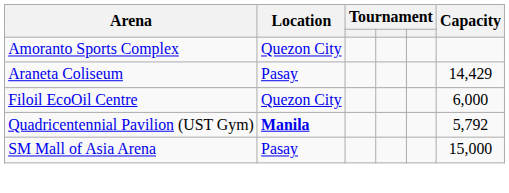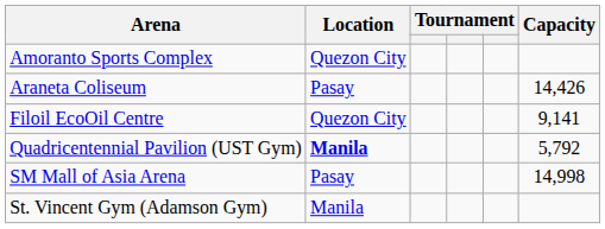 <table class="wikitable">
 <tr>
 <th rowspan="2">Arena</th>
 <th rowspan="2">Location</th>
 <th colspan="3">Tournament</th>
 <th rowspan="2">Capacity</th>
 </tr>
 <tr>
 <th></th>
 <th></th>
 <th></th>
 </tr>
 <tr>
 <td><a href='#'>Amoranto Sports Complex</a></td>
 <td><a href='#'>Quezon City</a></td>
 <td></td>
 <td></td>
 <td align="center"></td>
 <td></td>
 </tr>
 <tr>
 <td><a href='#'>Araneta Coliseum</a></td>
 <td><a href='#'>Pasay</a></td>
 <td align="center"></td>
 <td align="center"></td>
 <td align="center"></td>
-<td align="center">14,429</td>
+<td align="center">14,426</td>
 </tr>
 <tr>
 <td><a href='#'>Filoil EcoOil Centre</a></td>
 <td><a href='#'>Quezon City</a></td>
 <td></td>
 <td></td>
 <td align="center"></td>
-<td align="center">6,000</td>
+<td align="center">9,141</td>
 </tr>
 <tr>
 <td><a href='#'>Quadricentennial Pavilion</a> (UST Gym)</td>
 <td><strong><a href='#'>Manila</a></strong></td>
 <td align="center"></td>
 <td align="center"></td>
 <td align="center"></td>
 <td align="center">5,792</td>
 </tr>
 <tr>
 <td><a href='#'>SM Mall of Asia Arena</a></td>
 <td><a href='#'>Pasay</a></td>
 <td align="center"></td>
 <td align="center"></td>
 <td align="center"></td>
-<td align="center">15,000</td>
+<td align="center">14,998</td>
+</tr>
+<tr>
+<td>St. Vincent Gym (Adamson Gym)</td>
+<td><a href='#'>Manila</a></td>
+<td></td>
+<td align="center"></td>
+<td align="center"></td>
+<td></td>
 </tr>
 </table>
